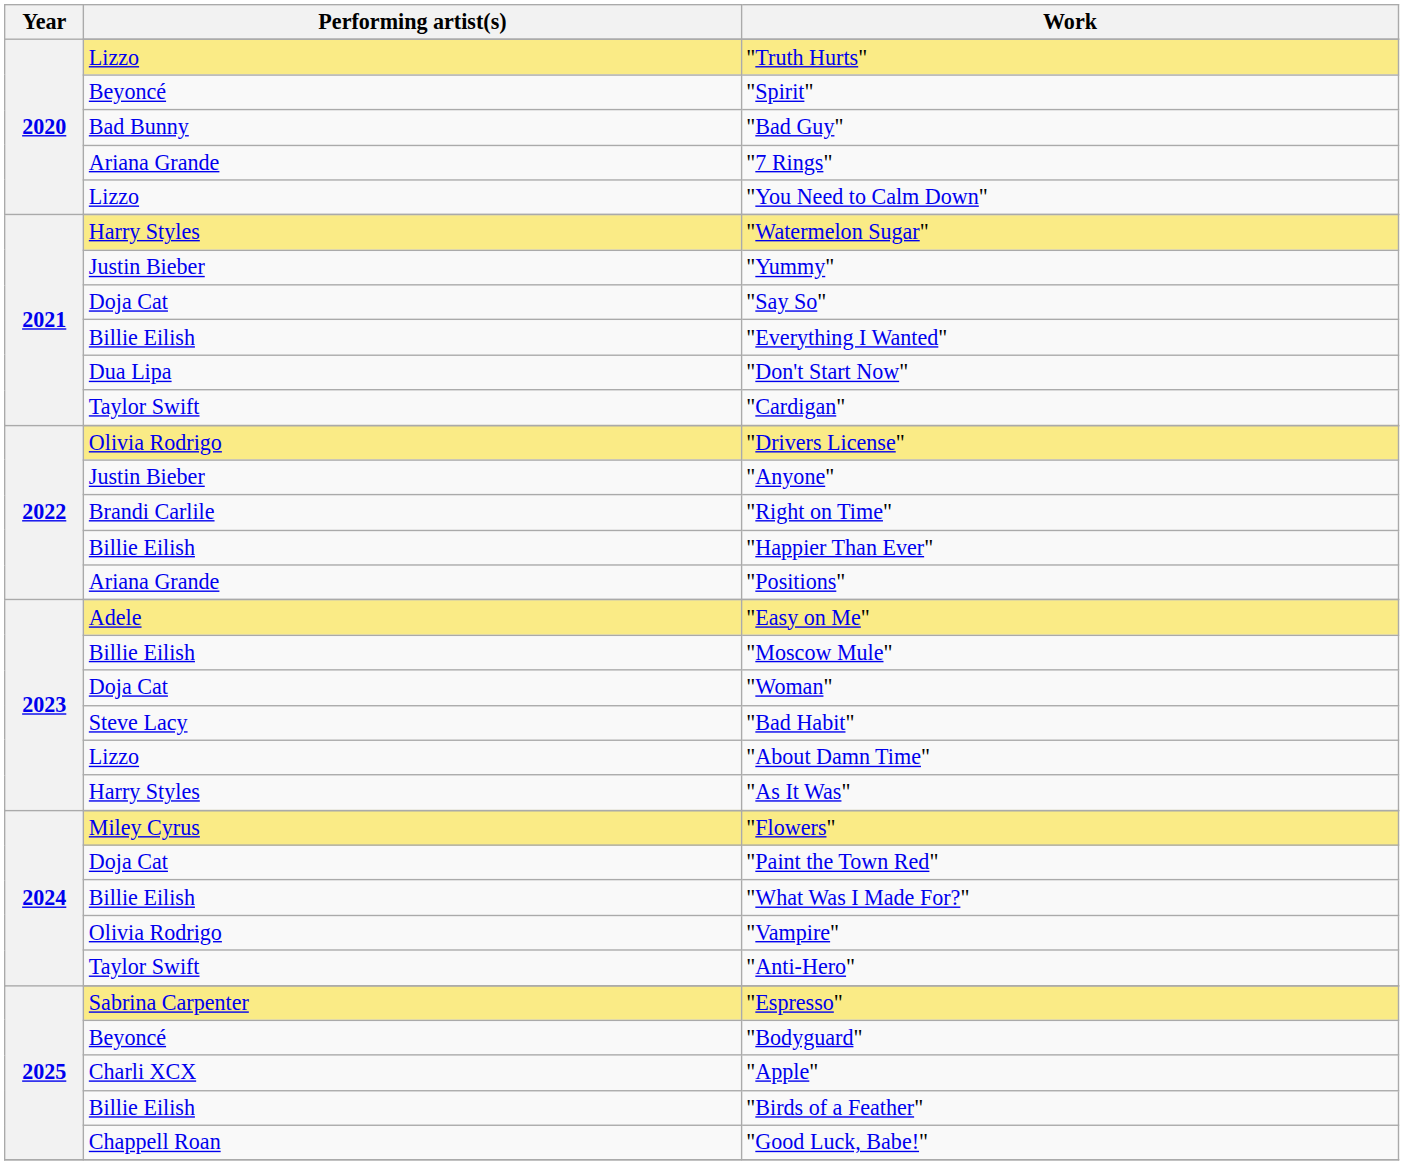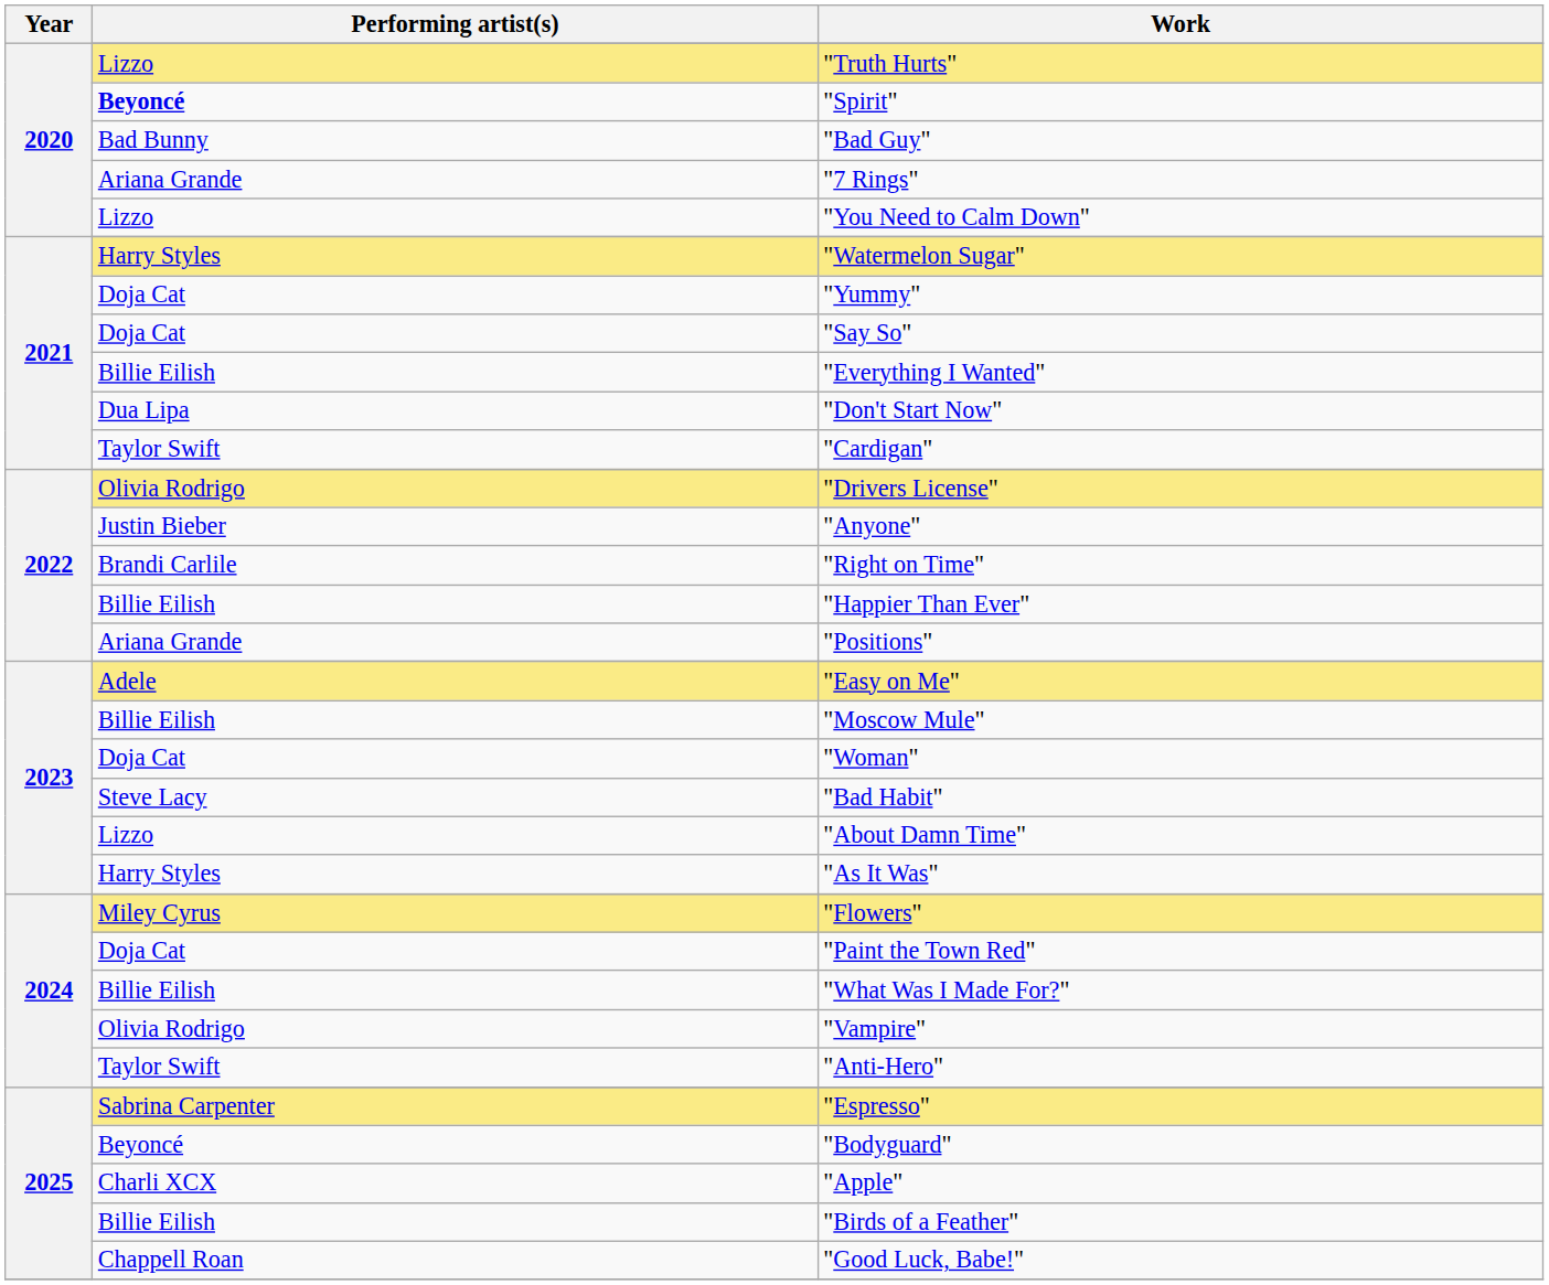 <table class="wikitable" style="width:80%">
 <tr>
 <th width="2%">Year</th>
 <th width="25%">Performing artist(s)</th>
 <th width="25%">Work</th>
 </tr>
 <tr>
 <th scope="row" rowspan="6" style="text-align:center;"><a href='#'>2020</a> <br></th>
 </tr>
 <tr style="background:#FAEB86;">
 <td><a href='#'>Lizzo</a></td>
 <td>"<a href='#'>Truth Hurts</a>"</td>
 </tr>
 <tr>
-<td><a href='#'>Beyoncé</a></td>
+<td><strong><a href='#'>Beyoncé</a></strong></td>
 <td>"<a href='#'>Spirit</a>"</td>
 </tr>
 <tr>
 <td><a href='#'>Bad Bunny</a></td>
 <td>"<a href='#'>Bad Guy</a>"</td>
 </tr>
 <tr>
 <td><a href='#'>Ariana Grande</a></td>
 <td>"<a href='#'>7 Rings</a>"</td>
 </tr>
 <tr>
 <td><a href='#'>Lizzo</a></td>
 <td>"<a href='#'>You Need to Calm Down</a>"</td>
 </tr>
 <tr>
 <th scope="row" rowspan="7" style="text-align:center;"><a href='#'>2021</a> <br></th>
 </tr>
 <tr style="background:#FAEB86;">
 <td><a href='#'>Harry Styles</a></td>
 <td>"<a href='#'>Watermelon Sugar</a>"</td>
 </tr>
 <tr>
-<td><a href='#'>Justin Bieber</a></td>
+<td><a href='#'>Doja Cat</a></td>
 <td>"<a href='#'>Yummy</a>"</td>
 </tr>
 <tr>
 <td><a href='#'>Doja Cat</a></td>
 <td>"<a href='#'>Say So</a>"</td>
 </tr>
 <tr>
 <td><a href='#'>Billie Eilish</a></td>
 <td>"<a href='#'>Everything I Wanted</a>"</td>
 </tr>
 <tr>
 <td><a href='#'>Dua Lipa</a></td>
 <td>"<a href='#'>Don't Start Now</a>"</td>
 </tr>
 <tr>
 <td><a href='#'>Taylor Swift</a></td>
 <td>"<a href='#'>Cardigan</a>"</td>
 </tr>
 <tr>
 <th scope="row" rowspan="6" style="text-align:center;"><a href='#'>2022</a> <br></th>
 </tr>
 <tr style="background:#FAEB86;">
 <td><a href='#'>Olivia Rodrigo</a></td>
 <td>"<a href='#'>Drivers License</a>"</td>
 </tr>
 <tr>
 <td><a href='#'>Justin Bieber</a></td>
 <td>"<a href='#'>Anyone</a>"</td>
 </tr>
 <tr>
 <td><a href='#'>Brandi Carlile</a></td>
 <td>"<a href='#'>Right on Time</a>"</td>
 </tr>
 <tr>
 <td><a href='#'>Billie Eilish</a></td>
 <td>"<a href='#'>Happier Than Ever</a>"</td>
 </tr>
 <tr>
 <td><a href='#'>Ariana Grande</a></td>
 <td>"<a href='#'>Positions</a>"</td>
 </tr>
 <tr>
 <th scope="row" rowspan="7" style="text-align:center;"><a href='#'>2023</a> <br></th>
 </tr>
 <tr style="background:#FAEB86;">
 <td><a href='#'>Adele</a></td>
 <td>"<a href='#'>Easy on Me</a>"</td>
 </tr>
 <tr>
 <td><a href='#'>Billie Eilish</a></td>
 <td>"<a href='#'>Moscow Mule</a>"</td>
 </tr>
 <tr>
 <td><a href='#'>Doja Cat</a></td>
 <td>"<a href='#'>Woman</a>"</td>
 </tr>
 <tr>
 <td><a href='#'>Steve Lacy</a></td>
 <td>"<a href='#'>Bad Habit</a>"</td>
 </tr>
 <tr>
 <td><a href='#'>Lizzo</a></td>
 <td>"<a href='#'>About Damn Time</a>"</td>
 </tr>
 <tr>
 <td><a href='#'>Harry Styles</a></td>
 <td>"<a href='#'>As It Was</a>"</td>
 </tr>
 <tr>
 <th scope="row" rowspan="6" style="text-align:center;"><a href='#'>2024</a> <br></th>
 </tr>
 <tr style="background:#FAEB86;">
 <td><a href='#'>Miley Cyrus</a></td>
 <td>"<a href='#'>Flowers</a>"</td>
 </tr>
 <tr>
 <td><a href='#'>Doja Cat</a></td>
 <td>"<a href='#'>Paint the Town Red</a>"</td>
 </tr>
 <tr>
 <td><a href='#'>Billie Eilish</a></td>
 <td>"<a href='#'>What Was I Made For?</a>"</td>
 </tr>
 <tr>
 <td><a href='#'>Olivia Rodrigo</a></td>
 <td>"<a href='#'>Vampire</a>"</td>
 </tr>
 <tr>
 <td><a href='#'>Taylor Swift</a></td>
 <td>"<a href='#'>Anti-Hero</a>"</td>
 </tr>
 <tr>
 <th scope="row" rowspan="6" style="text-align:center;"><a href='#'>2025</a> <br></th>
 </tr>
 <tr style="background:#FAEB86;">
 <td><a href='#'>Sabrina Carpenter</a></td>
 <td>"<a href='#'>Espresso</a>"</td>
 </tr>
 <tr>
 <td><a href='#'>Beyoncé</a></td>
 <td>"<a href='#'>Bodyguard</a>"</td>
 </tr>
 <tr>
 <td><a href='#'>Charli XCX</a></td>
 <td>"<a href='#'>Apple</a>"</td>
 </tr>
 <tr>
 <td><a href='#'>Billie Eilish</a></td>
 <td>"<a href='#'>Birds of a Feather</a>"</td>
 </tr>
 <tr>
 <td><a href='#'>Chappell Roan</a></td>
 <td>"<a href='#'>Good Luck, Babe!</a>"</td>
 </tr>
 <tr>
 </tr>
 </table>
